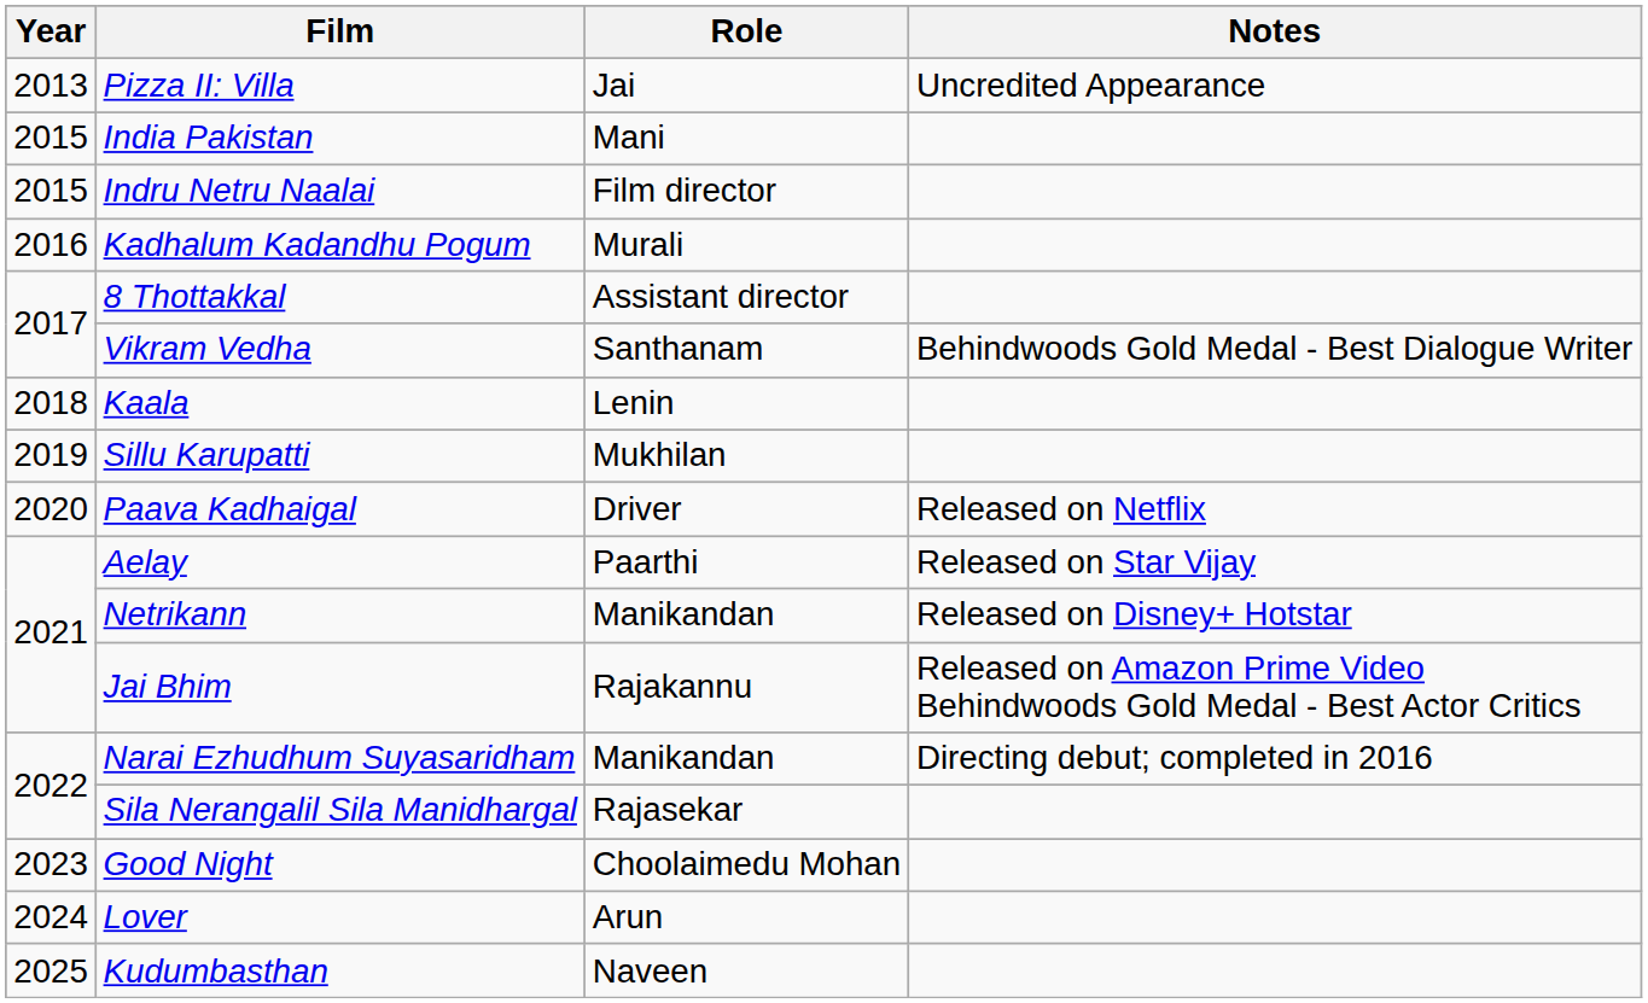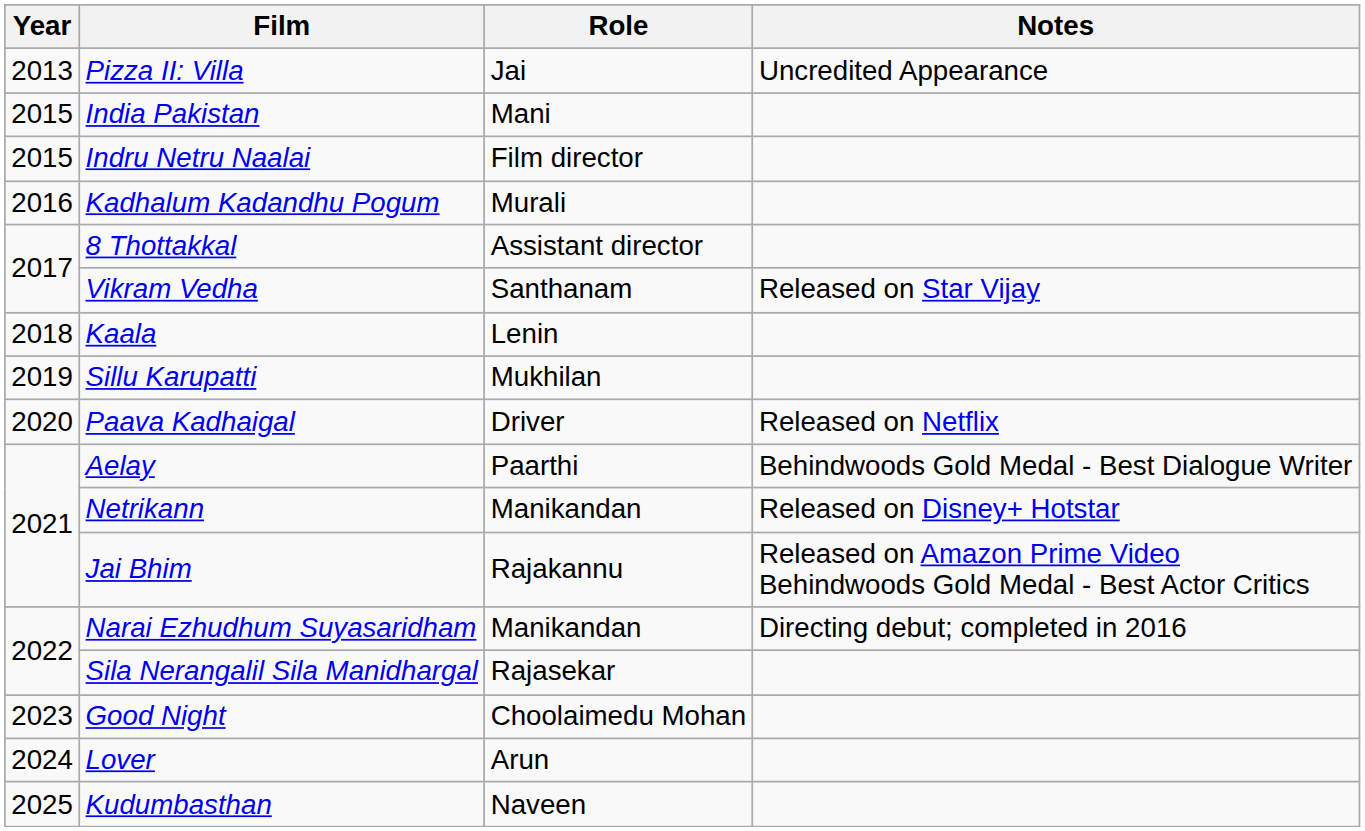 <table class="wikitable sortable">
 <tr>
 <th>Year</th>
 <th>Film</th>
 <th>Role</th>
 <th class="unsortable">Notes</th>
 </tr>
 <tr>
 <td>2013</td>
 <td><em><a href='#'>Pizza II: Villa</a></em></td>
 <td>Jai</td>
 <td>Uncredited Appearance</td>
 </tr>
 <tr>
 <td>2015</td>
 <td><em><a href='#'>India Pakistan</a></em></td>
 <td>Mani</td>
 <td></td>
 </tr>
 <tr>
 <td>2015</td>
 <td><em><a href='#'>Indru Netru Naalai</a> </em></td>
 <td>Film director</td>
 <td></td>
 </tr>
 <tr>
 <td>2016</td>
 <td><em><a href='#'>Kadhalum Kadandhu Pogum</a></em></td>
 <td>Murali</td>
 <td></td>
 </tr>
 <tr>
 <td rowspan="2">2017</td>
 <td><em><a href='#'>8 Thottakkal</a></em></td>
 <td>Assistant director</td>
 <td></td>
 </tr>
 <tr>
 <td><em><a href='#'>Vikram Vedha</a></em></td>
 <td>Santhanam</td>
-<td>Behindwoods Gold Medal - Best Dialogue Writer</td>
+<td>Released on <a href='#'>Star Vijay</a></td>
 </tr>
 <tr>
 <td>2018</td>
 <td><em><a href='#'>Kaala</a></em></td>
 <td>Lenin</td>
 <td></td>
 </tr>
 <tr>
 <td>2019</td>
 <td><em><a href='#'>Sillu Karupatti</a></em></td>
 <td>Mukhilan</td>
 <td></td>
 </tr>
 <tr>
 <td>2020</td>
 <td><em><a href='#'>Paava Kadhaigal</a></em></td>
 <td>Driver</td>
 <td>Released on <a href='#'>Netflix</a></td>
 </tr>
 <tr>
 <td rowspan="3">2021</td>
 <td><em><a href='#'>Aelay</a></em></td>
 <td>Paarthi</td>
-<td>Released on <a href='#'>Star Vijay</a></td>
+<td>Behindwoods Gold Medal - Best Dialogue Writer</td>
 </tr>
 <tr>
 <td><em><a href='#'>Netrikann</a></em></td>
 <td>Manikandan</td>
 <td>Released on <a href='#'>Disney+ Hotstar</a></td>
 </tr>
 <tr>
 <td><em><a href='#'>Jai Bhim</a></em></td>
 <td>Rajakannu</td>
 <td>Released on <a href='#'>Amazon Prime Video</a><br>Behindwoods Gold Medal - Best Actor Critics</td>
 </tr>
 <tr>
 <td rowspan="2">2022</td>
 <td><em><a href='#'>Narai Ezhudhum Suyasaridham</a></em></td>
 <td>Manikandan</td>
 <td>Directing debut; completed in 2016</td>
 </tr>
 <tr>
 <td><em><a href='#'>Sila Nerangalil Sila Manidhargal</a></em></td>
 <td>Rajasekar</td>
 <td></td>
 </tr>
 <tr>
 <td rowspan="1">2023</td>
 <td><em><a href='#'>Good Night</a></em></td>
 <td>Choolaimedu Mohan</td>
 <td></td>
 </tr>
 <tr>
 <td>2024</td>
 <td><em><a href='#'>Lover</a></em></td>
 <td>Arun</td>
 <td></td>
 </tr>
 <tr>
 <td>2025</td>
 <td><em><a href='#'>Kudumbasthan</a></em></td>
 <td>Naveen</td>
 <td></td>
 </tr>
 </table>
